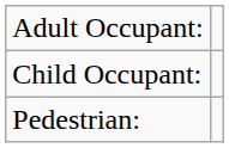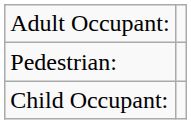 <table class="wikitable">
 <tr>
 <td>Adult Occupant:</td>
 <td></td>
 </tr>
 <tr>
+<td>Pedestrian:</td>
+<td></td>
+</tr>
+<tr>
 <td>Child Occupant:</td>
 <td></td>
 </tr>
-<tr>
-<td>Pedestrian:</td>
-<td></td>
-</tr>
 </table>
